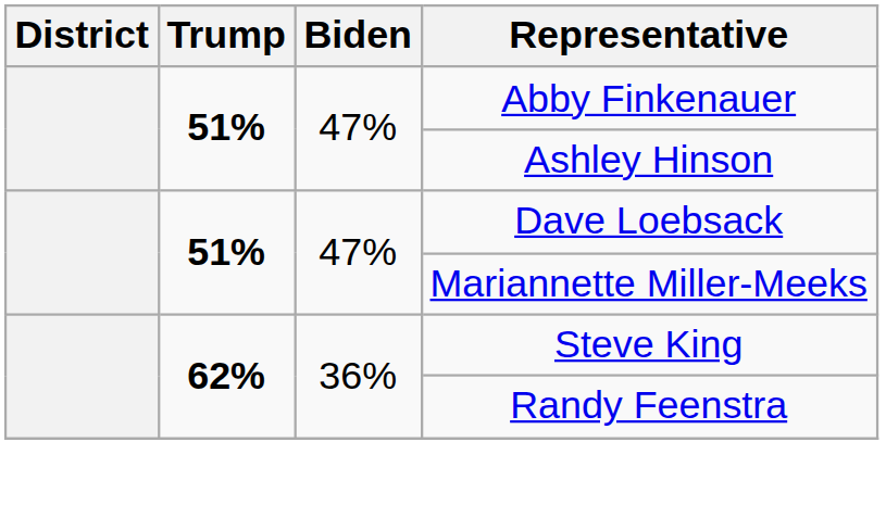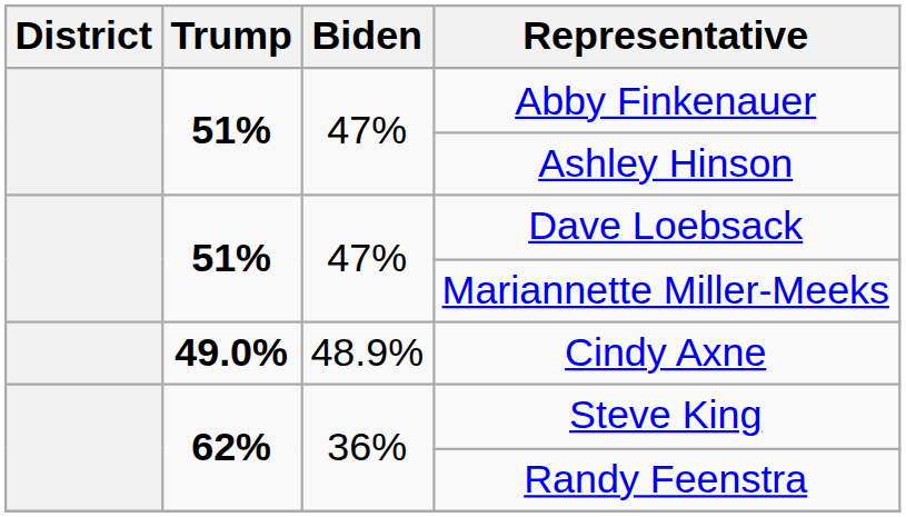 <table class=wikitable>
 <tr>
 <th>District</th>
 <th>Trump</th>
 <th>Biden</th>
 <th>Representative</th>
 </tr>
 <tr align=center>
 <th rowspan=2 ></th>
 <td rowspan=2><strong>51%</strong></td>
 <td rowspan=2>47%</td>
 <td><a href='#'>Abby Finkenauer</a></td>
 </tr>
 <tr align=center>
 <td><a href='#'>Ashley Hinson</a></td>
 </tr>
 <tr align=center>
 <th rowspan=2 ></th>
 <td rowspan=2><strong>51%</strong></td>
 <td rowspan=2>47%</td>
 <td><a href='#'>Dave Loebsack</a></td>
 </tr>
 <tr align=center>
 <td><a href='#'>Mariannette Miller-Meeks</a></td>
 </tr>
 <tr align=center>
+<th></th>
+<td><strong>49.0%</strong></td>
+<td>48.9%</td>
+<td><a href='#'>Cindy Axne</a></td>
+</tr>
+<tr align=center>
 <th rowspan=2 ></th>
 <td rowspan=2><strong>62%</strong></td>
 <td rowspan=2>36%</td>
 <td><a href='#'>Steve King</a></td>
 </tr>
 <tr align=center>
 <td><a href='#'>Randy Feenstra</a></td>
 </tr>
 <tr align=center>
 </tr>
 </table>
